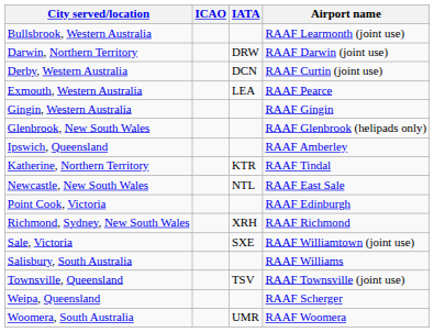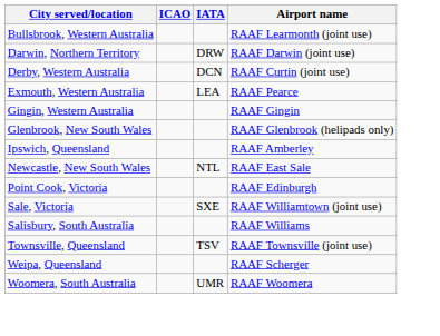 <table class="wikitable sortable">
 <tr>
 <th><a href='#'>City served/location</a></th>
 <th><a href='#'>ICAO</a></th>
 <th><a href='#'>IATA</a></th>
 <th>Airport name</th>
 </tr>
 <tr>
 <td><a href='#'>Bullsbrook</a>, <a href='#'>Western Australia</a></td>
 <td></td>
 <td></td>
 <td><a href='#'>RAAF Learmonth</a> (joint use)</td>
 </tr>
 <tr>
 <td><a href='#'>Darwin</a>, <a href='#'>Northern Territory</a></td>
 <td></td>
 <td>DRW</td>
 <td><a href='#'>RAAF Darwin</a> (joint use)</td>
 </tr>
 <tr>
 <td><a href='#'>Derby</a>, <a href='#'>Western Australia</a></td>
 <td></td>
 <td>DCN</td>
 <td><a href='#'>RAAF Curtin</a> (joint use)</td>
 </tr>
 <tr>
 <td><a href='#'>Exmouth</a>, <a href='#'>Western Australia</a></td>
 <td></td>
 <td>LEA</td>
 <td><a href='#'>RAAF Pearce</a></td>
 </tr>
 <tr>
 <td><a href='#'>Gingin</a>, <a href='#'>Western Australia</a></td>
 <td></td>
 <td></td>
 <td><a href='#'>RAAF Gingin</a></td>
 </tr>
 <tr>
 <td><a href='#'>Glenbrook</a>, <a href='#'>New South Wales</a></td>
 <td></td>
 <td></td>
 <td><a href='#'>RAAF Glenbrook</a> (helipads only)</td>
 </tr>
 <tr>
 <td><a href='#'>Ipswich</a>, <a href='#'>Queensland</a></td>
 <td></td>
 <td></td>
 <td><a href='#'>RAAF Amberley</a></td>
 </tr>
 <tr>
-<td><a href='#'>Katherine</a>, <a href='#'>Northern Territory</a></td>
-<td></td>
-<td>KTR</td>
-<td><a href='#'>RAAF Tindal</a></td>
-</tr>
-<tr>
 <td><a href='#'>Newcastle</a>, <a href='#'>New South Wales</a></td>
 <td></td>
 <td>NTL</td>
 <td><a href='#'>RAAF East Sale</a></td>
 </tr>
 <tr>
 <td><a href='#'>Point Cook</a>, <a href='#'>Victoria</a></td>
 <td></td>
 <td></td>
 <td><a href='#'>RAAF Edinburgh</a></td>
-</tr>
-<tr>
-<td><a href='#'>Richmond</a>, <a href='#'>Sydney</a>, <a href='#'>New South Wales</a></td>
-<td></td>
-<td>XRH</td>
-<td><a href='#'>RAAF Richmond</a></td>
 </tr>
 <tr>
 <td><a href='#'>Sale</a>, <a href='#'>Victoria</a></td>
 <td></td>
 <td>SXE</td>
 <td><a href='#'>RAAF Williamtown</a> (joint use)</td>
 </tr>
 <tr>
 <td><a href='#'>Salisbury</a>, <a href='#'>South Australia</a></td>
 <td></td>
 <td></td>
 <td><a href='#'>RAAF Williams</a></td>
 </tr>
 <tr>
 <td><a href='#'>Townsville</a>, <a href='#'>Queensland</a></td>
 <td></td>
 <td>TSV</td>
 <td><a href='#'>RAAF Townsville</a> (joint use)</td>
 </tr>
 <tr>
 <td><a href='#'>Weipa</a>, <a href='#'>Queensland</a></td>
 <td></td>
 <td></td>
 <td><a href='#'>RAAF Scherger</a></td>
 </tr>
 <tr>
 <td><a href='#'>Woomera</a>, <a href='#'>South Australia</a></td>
 <td></td>
 <td>UMR</td>
 <td><a href='#'>RAAF Woomera</a></td>
 </tr>
 </table>
